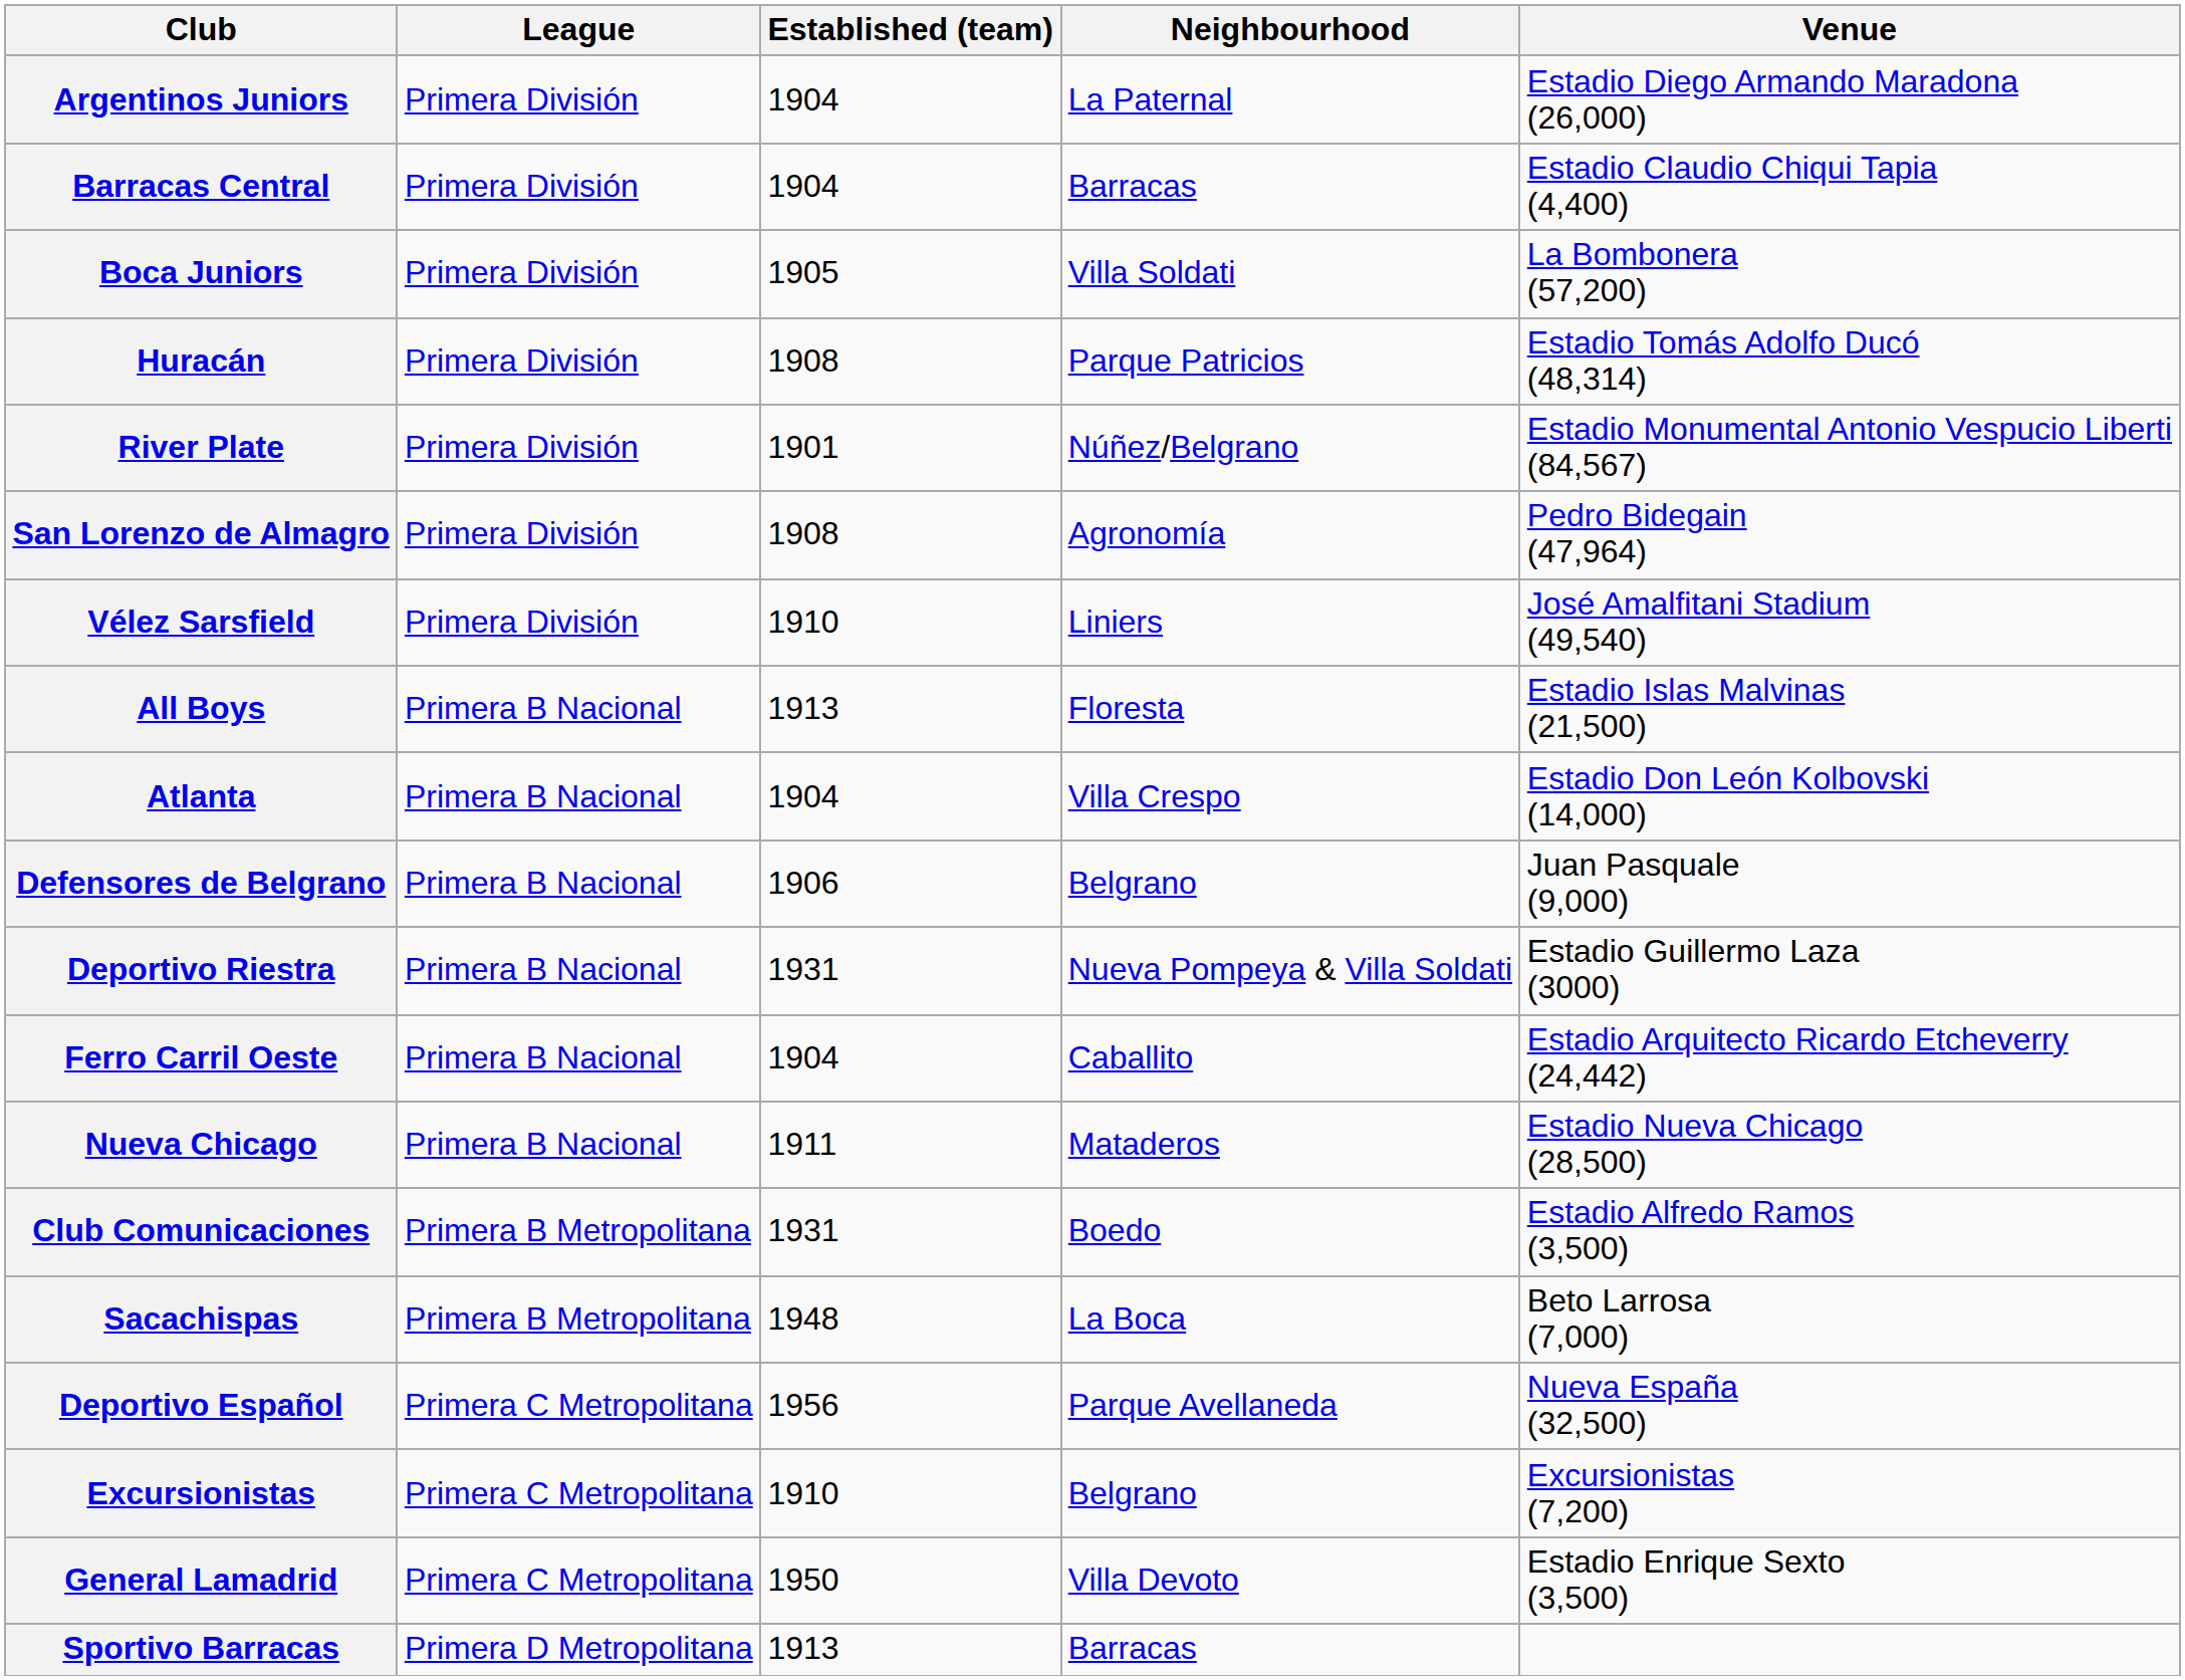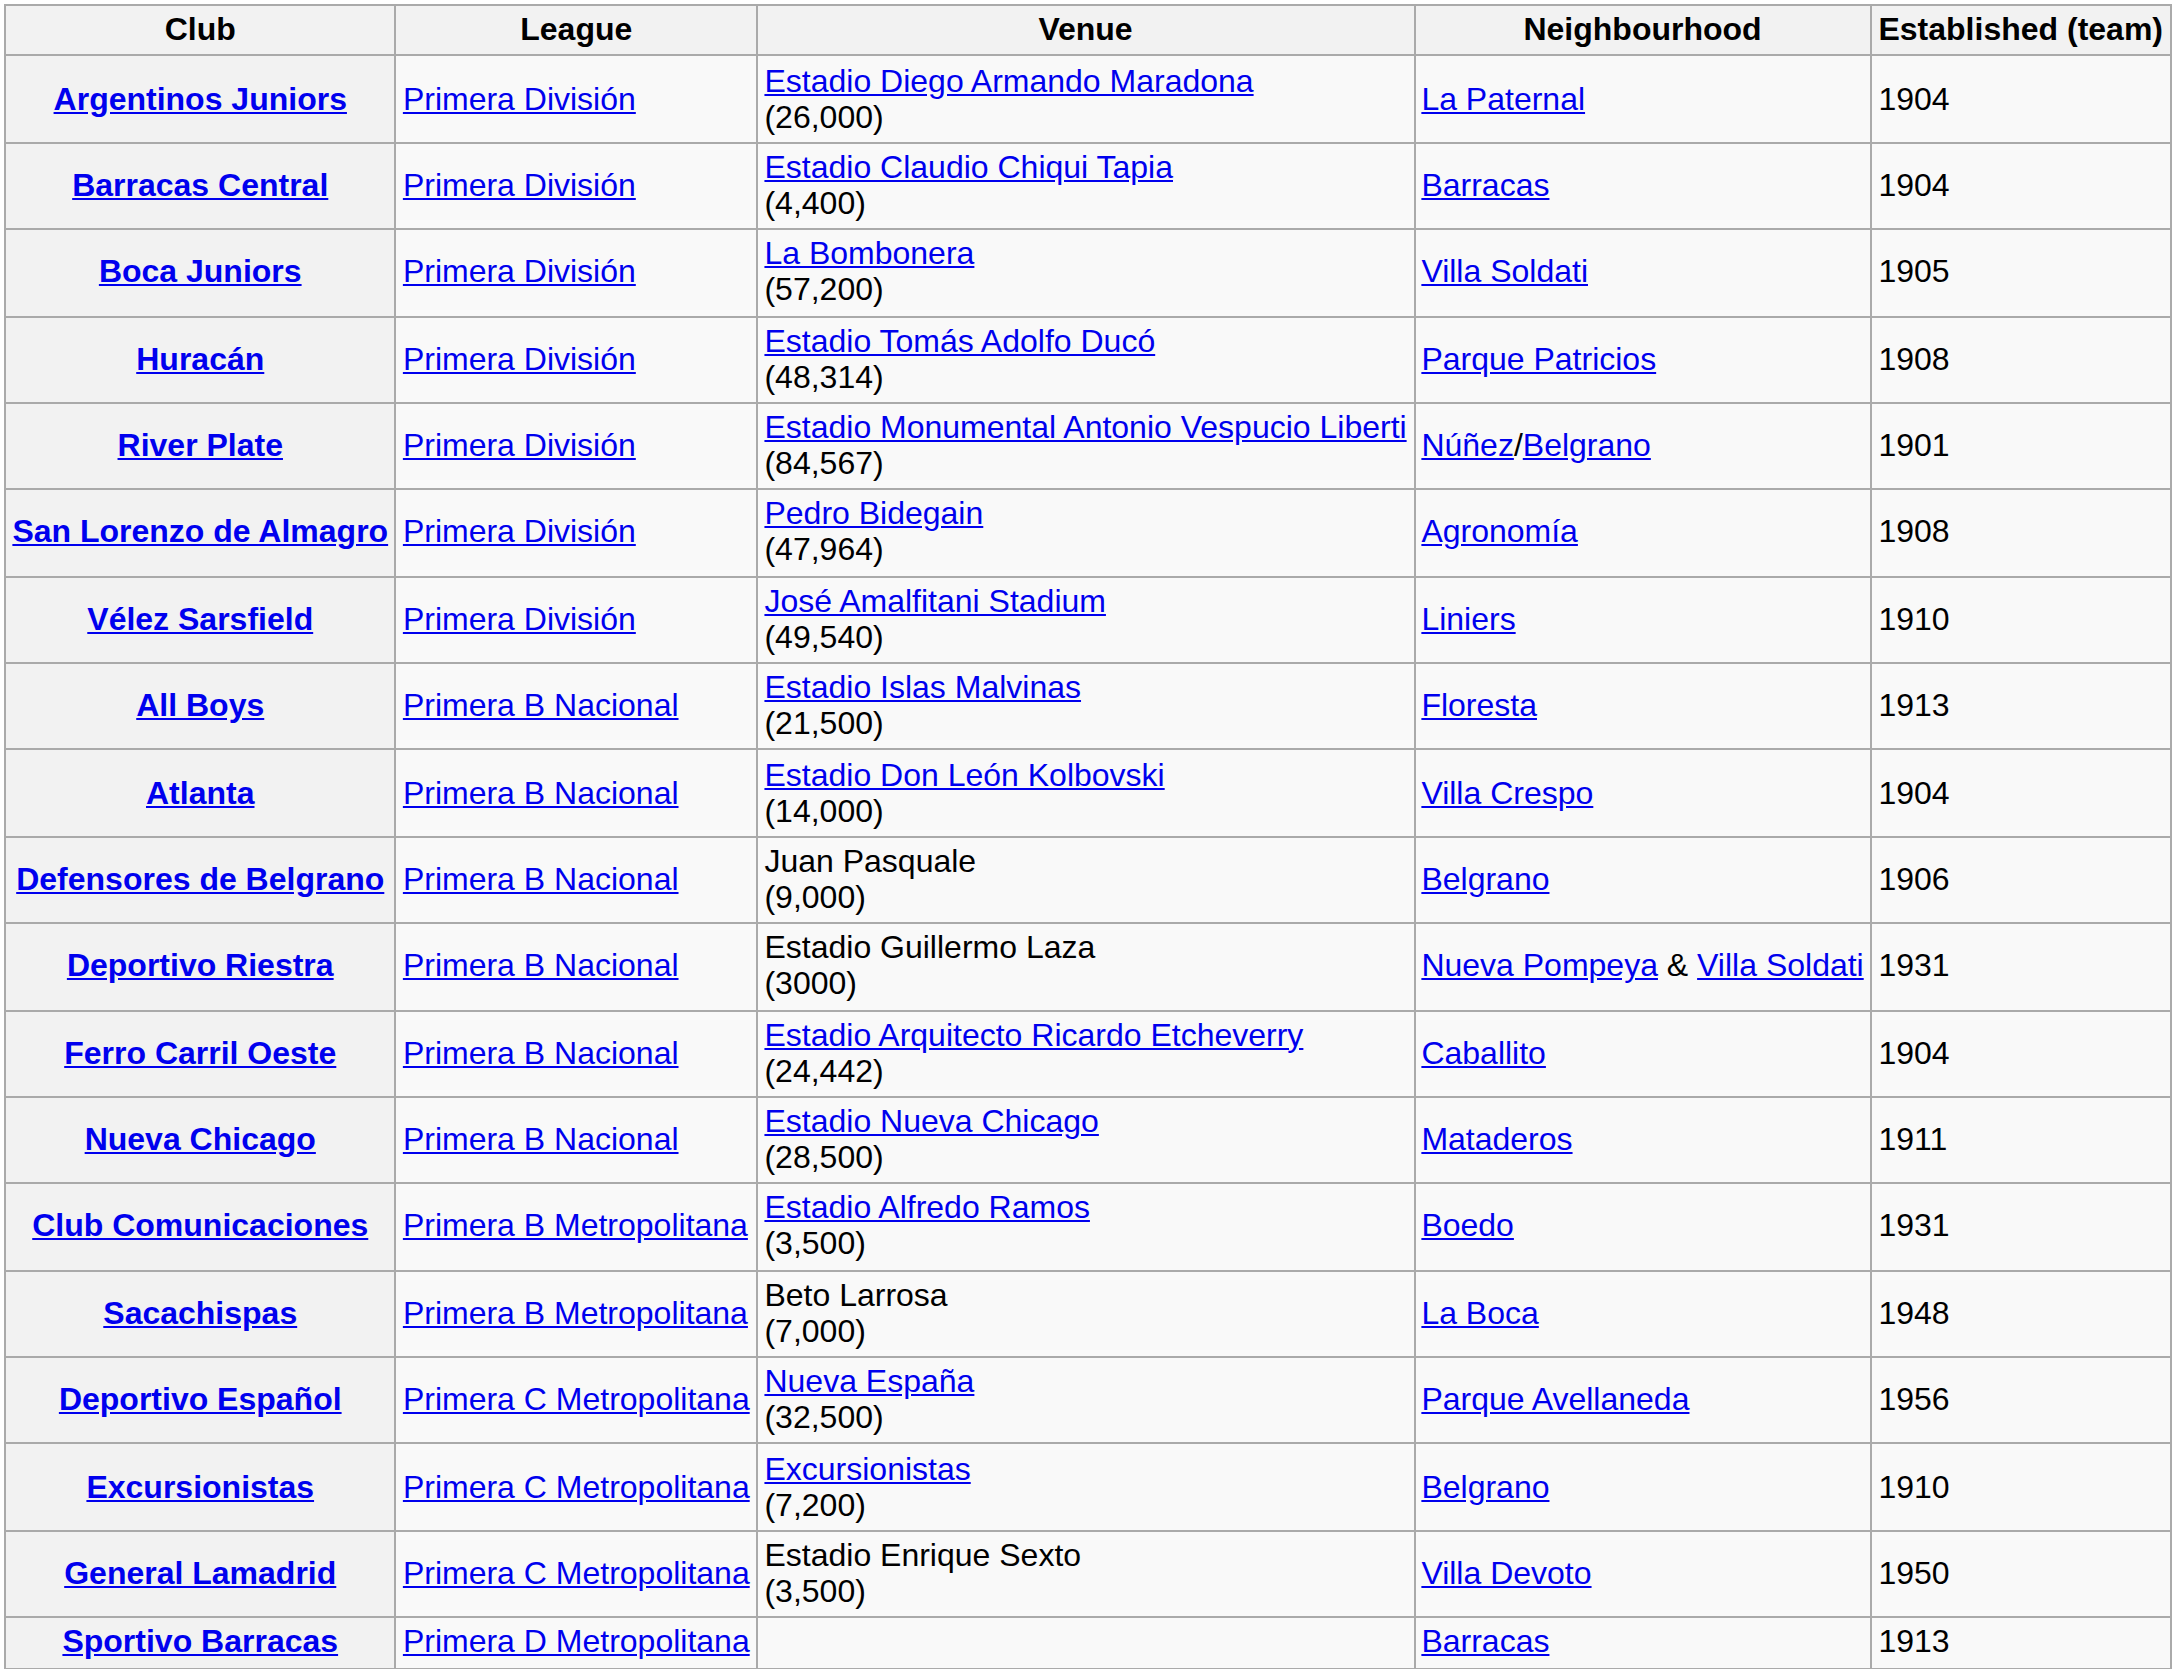 <table class="wikitable">
 <tr>
 <th>Club</th>
 <th>League</th>
+<th>Venue</th>
+<th>Neighbourhood</th>
 <th>Established (team)</th>
-<th>Neighbourhood</th>
-<th>Venue</th>
 </tr>
 <tr>
 <th><a href='#'>Argentinos Juniors</a></th>
 <td><a href='#'>Primera División</a></td>
+<td><a href='#'>Estadio Diego Armando Maradona</a><br>(26,000)</td>
+<td><a href='#'>La Paternal</a></td>
 <td>1904</td>
-<td><a href='#'>La Paternal</a></td>
-<td><a href='#'>Estadio Diego Armando Maradona</a><br>(26,000)</td>
 </tr>
 <tr>
 <th><a href='#'>Barracas Central</a></th>
 <td><a href='#'>Primera División</a></td>
+<td><a href='#'>Estadio Claudio Chiqui Tapia</a><br>(4,400)</td>
+<td><a href='#'>Barracas</a></td>
 <td>1904</td>
-<td><a href='#'>Barracas</a></td>
-<td><a href='#'>Estadio Claudio Chiqui Tapia</a><br>(4,400)</td>
 </tr>
 <tr>
 <th><a href='#'>Boca Juniors</a></th>
 <td><a href='#'>Primera División</a></td>
+<td><a href='#'>La Bombonera</a><br>(57,200)</td>
+<td><a href='#'>Villa Soldati</a></td>
 <td>1905</td>
-<td><a href='#'>Villa Soldati</a></td>
-<td><a href='#'>La Bombonera</a><br>(57,200)</td>
 </tr>
 <tr>
 <th><a href='#'>Huracán</a></th>
 <td><a href='#'>Primera División</a></td>
+<td><a href='#'>Estadio Tomás Adolfo Ducó</a><br>(48,314)</td>
+<td><a href='#'>Parque Patricios</a></td>
 <td>1908</td>
-<td><a href='#'>Parque Patricios</a></td>
-<td><a href='#'>Estadio Tomás Adolfo Ducó</a><br>(48,314)</td>
 </tr>
 <tr>
 <th><a href='#'>River Plate</a></th>
 <td><a href='#'>Primera División</a></td>
+<td><a href='#'>Estadio Monumental Antonio Vespucio Liberti</a><br>(84,567)</td>
+<td><a href='#'>Núñez</a>/<a href='#'>Belgrano</a></td>
 <td>1901</td>
-<td><a href='#'>Núñez</a>/<a href='#'>Belgrano</a></td>
-<td><a href='#'>Estadio Monumental Antonio Vespucio Liberti</a><br>(84,567)</td>
 </tr>
 <tr>
 <th><a href='#'>San Lorenzo de Almagro</a></th>
 <td><a href='#'>Primera División</a></td>
+<td><a href='#'>Pedro Bidegain</a><br>(47,964)</td>
+<td><a href='#'>Agronomía</a></td>
 <td>1908</td>
-<td><a href='#'>Agronomía</a></td>
-<td><a href='#'>Pedro Bidegain</a><br>(47,964)</td>
 </tr>
 <tr>
 <th><a href='#'>Vélez Sarsfield</a></th>
 <td><a href='#'>Primera División</a></td>
+<td><a href='#'>José Amalfitani Stadium</a><br>(49,540)</td>
+<td><a href='#'>Liniers</a></td>
 <td>1910</td>
-<td><a href='#'>Liniers</a></td>
-<td><a href='#'>José Amalfitani Stadium</a><br>(49,540)</td>
 </tr>
 <tr>
 <th><a href='#'>All Boys</a></th>
 <td><a href='#'>Primera B Nacional</a></td>
+<td><a href='#'>Estadio Islas Malvinas</a><br>(21,500)</td>
+<td><a href='#'>Floresta</a></td>
 <td>1913</td>
-<td><a href='#'>Floresta</a></td>
-<td><a href='#'>Estadio Islas Malvinas</a><br>(21,500)</td>
 </tr>
 <tr>
 <th><a href='#'>Atlanta</a></th>
 <td><a href='#'>Primera B Nacional</a></td>
+<td><a href='#'>Estadio Don León Kolbovski</a><br>(14,000)</td>
+<td><a href='#'>Villa Crespo</a></td>
 <td>1904</td>
-<td><a href='#'>Villa Crespo</a></td>
-<td><a href='#'>Estadio Don León Kolbovski</a><br>(14,000)</td>
 </tr>
 <tr>
 <th><a href='#'>Defensores de Belgrano</a></th>
 <td><a href='#'>Primera B Nacional</a></td>
+<td>Juan Pasquale<br>(9,000)</td>
+<td><a href='#'>Belgrano</a></td>
 <td>1906</td>
-<td><a href='#'>Belgrano</a></td>
-<td>Juan Pasquale<br>(9,000)</td>
 </tr>
 <tr>
 <th><a href='#'>Deportivo Riestra</a></th>
 <td><a href='#'>Primera B Nacional</a></td>
+<td>Estadio Guillermo Laza<br>(3000)</td>
+<td><a href='#'>Nueva Pompeya</a> & <a href='#'>Villa Soldati</a></td>
 <td>1931</td>
-<td><a href='#'>Nueva Pompeya</a> & <a href='#'>Villa Soldati</a></td>
-<td>Estadio Guillermo Laza<br>(3000)</td>
 </tr>
 <tr>
 <th><a href='#'>Ferro Carril Oeste</a></th>
 <td><a href='#'>Primera B Nacional</a></td>
+<td><a href='#'>Estadio Arquitecto Ricardo Etcheverry</a><br>(24,442)</td>
+<td><a href='#'>Caballito</a></td>
 <td>1904</td>
-<td><a href='#'>Caballito</a></td>
-<td><a href='#'>Estadio Arquitecto Ricardo Etcheverry</a><br>(24,442)</td>
 </tr>
 <tr>
 <th><a href='#'>Nueva Chicago</a></th>
 <td><a href='#'>Primera B Nacional</a></td>
+<td><a href='#'>Estadio Nueva Chicago</a><br>(28,500)</td>
+<td><a href='#'>Mataderos</a></td>
 <td>1911</td>
-<td><a href='#'>Mataderos</a></td>
-<td><a href='#'>Estadio Nueva Chicago</a><br>(28,500)</td>
 </tr>
 <tr>
 <th><a href='#'>Club Comunicaciones</a></th>
 <td><a href='#'>Primera B Metropolitana</a></td>
+<td><a href='#'>Estadio Alfredo Ramos</a><br>(3,500)</td>
+<td><a href='#'>Boedo</a></td>
 <td>1931</td>
-<td><a href='#'>Boedo</a></td>
-<td><a href='#'>Estadio Alfredo Ramos</a><br>(3,500)</td>
 </tr>
 <tr>
 <th><a href='#'>Sacachispas</a></th>
 <td><a href='#'>Primera B Metropolitana</a></td>
+<td>Beto Larrosa<br>(7,000)</td>
+<td><a href='#'>La Boca</a></td>
 <td>1948</td>
-<td><a href='#'>La Boca</a></td>
-<td>Beto Larrosa<br>(7,000)</td>
 </tr>
 <tr>
 <th><a href='#'>Deportivo Español</a></th>
 <td><a href='#'>Primera C Metropolitana</a></td>
+<td><a href='#'>Nueva España</a><br>(32,500)</td>
+<td><a href='#'>Parque Avellaneda</a></td>
 <td>1956</td>
-<td><a href='#'>Parque Avellaneda</a></td>
-<td><a href='#'>Nueva España</a><br>(32,500)</td>
 </tr>
 <tr>
 <th><a href='#'>Excursionistas</a></th>
 <td><a href='#'>Primera C Metropolitana</a></td>
+<td><a href='#'>Excursionistas</a><br>(7,200)</td>
+<td><a href='#'>Belgrano</a></td>
 <td>1910</td>
-<td><a href='#'>Belgrano</a></td>
-<td><a href='#'>Excursionistas</a><br>(7,200)</td>
 </tr>
 <tr>
 <th><a href='#'>General Lamadrid</a></th>
 <td><a href='#'>Primera C Metropolitana</a></td>
+<td>Estadio Enrique Sexto<br>(3,500)</td>
+<td><a href='#'>Villa Devoto</a></td>
 <td>1950</td>
-<td><a href='#'>Villa Devoto</a></td>
-<td>Estadio Enrique Sexto<br>(3,500)</td>
 </tr>
 <tr>
 <th><a href='#'>Sportivo Barracas</a></th>
 <td><a href='#'>Primera D Metropolitana</a></td>
+<td></td>
+<td><a href='#'>Barracas</a></td>
 <td>1913</td>
-<td><a href='#'>Barracas</a></td>
-<td></td>
 </tr>
 </table>
